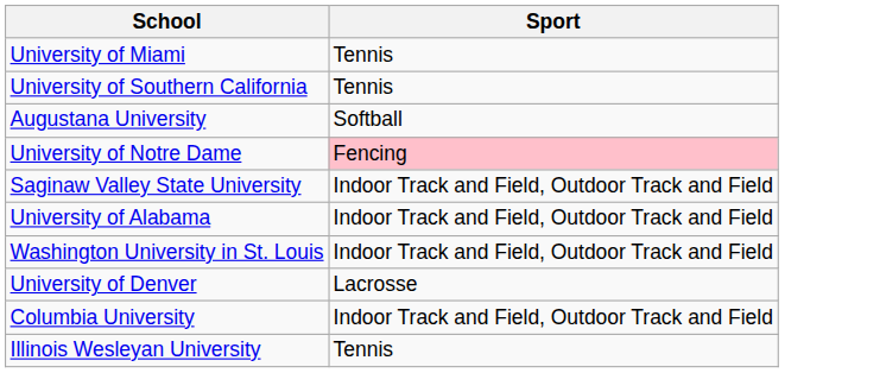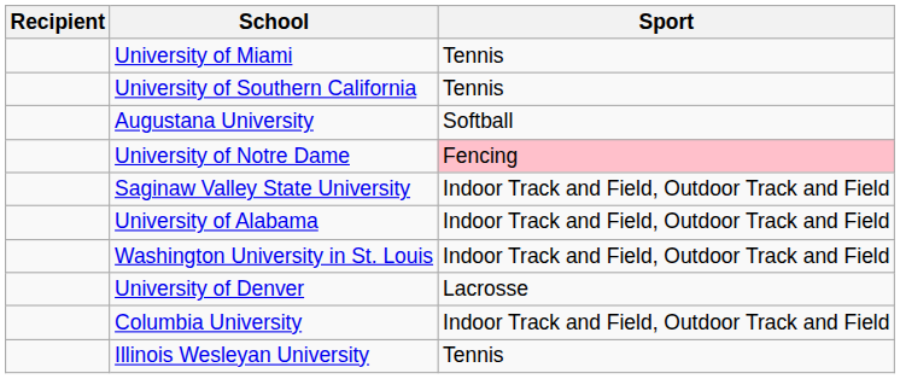 <table class="wikitable sortable">
 <tr>
+<th>Recipient</th>
 <th>School</th>
 <th>Sport</th>
 </tr>
 <tr>
+<td></td>
 <td><a href='#'>University of Miami</a></td>
 <td>Tennis</td>
 </tr>
 <tr>
+<td></td>
 <td><a href='#'>University of Southern California</a></td>
 <td>Tennis</td>
 </tr>
 <tr>
+<td></td>
 <td><a href='#'>Augustana University</a></td>
 <td>Softball</td>
 </tr>
 <tr>
+<td></td>
 <td><a href='#'>University of Notre Dame</a></td>
 <td style="background: pink;">Fencing</td>
 </tr>
 <tr>
+<td></td>
 <td><a href='#'>Saginaw Valley State University</a></td>
 <td>Indoor Track and Field, Outdoor Track and Field</td>
 </tr>
 <tr>
+<td></td>
 <td><a href='#'>University of Alabama</a></td>
 <td>Indoor Track and Field, Outdoor Track and Field</td>
 </tr>
 <tr>
+<td></td>
 <td><a href='#'>Washington University in St. Louis </a></td>
 <td>Indoor Track and Field, Outdoor Track and Field</td>
 </tr>
 <tr>
+<td></td>
 <td><a href='#'>University of Denver</a></td>
 <td>Lacrosse</td>
 </tr>
 <tr>
+<td></td>
 <td><a href='#'>Columbia University</a></td>
 <td>Indoor Track and Field, Outdoor Track and Field</td>
 </tr>
 <tr>
+<td></td>
 <td><a href='#'>Illinois Wesleyan University</a></td>
 <td>Tennis</td>
 </tr>
 </table>
